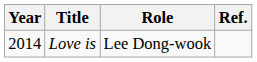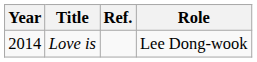 <table class="wikitable">
 <tr>
 <th>Year</th>
 <th>Title</th>
+<th>Ref.</th>
 <th>Role</th>
-<th>Ref.</th>
 </tr>
 <tr>
 <td>2014</td>
 <td><em>Love is</em></td>
+<td></td>
 <td>Lee Dong-wook</td>
-<td></td>
 </tr>
 </table>
